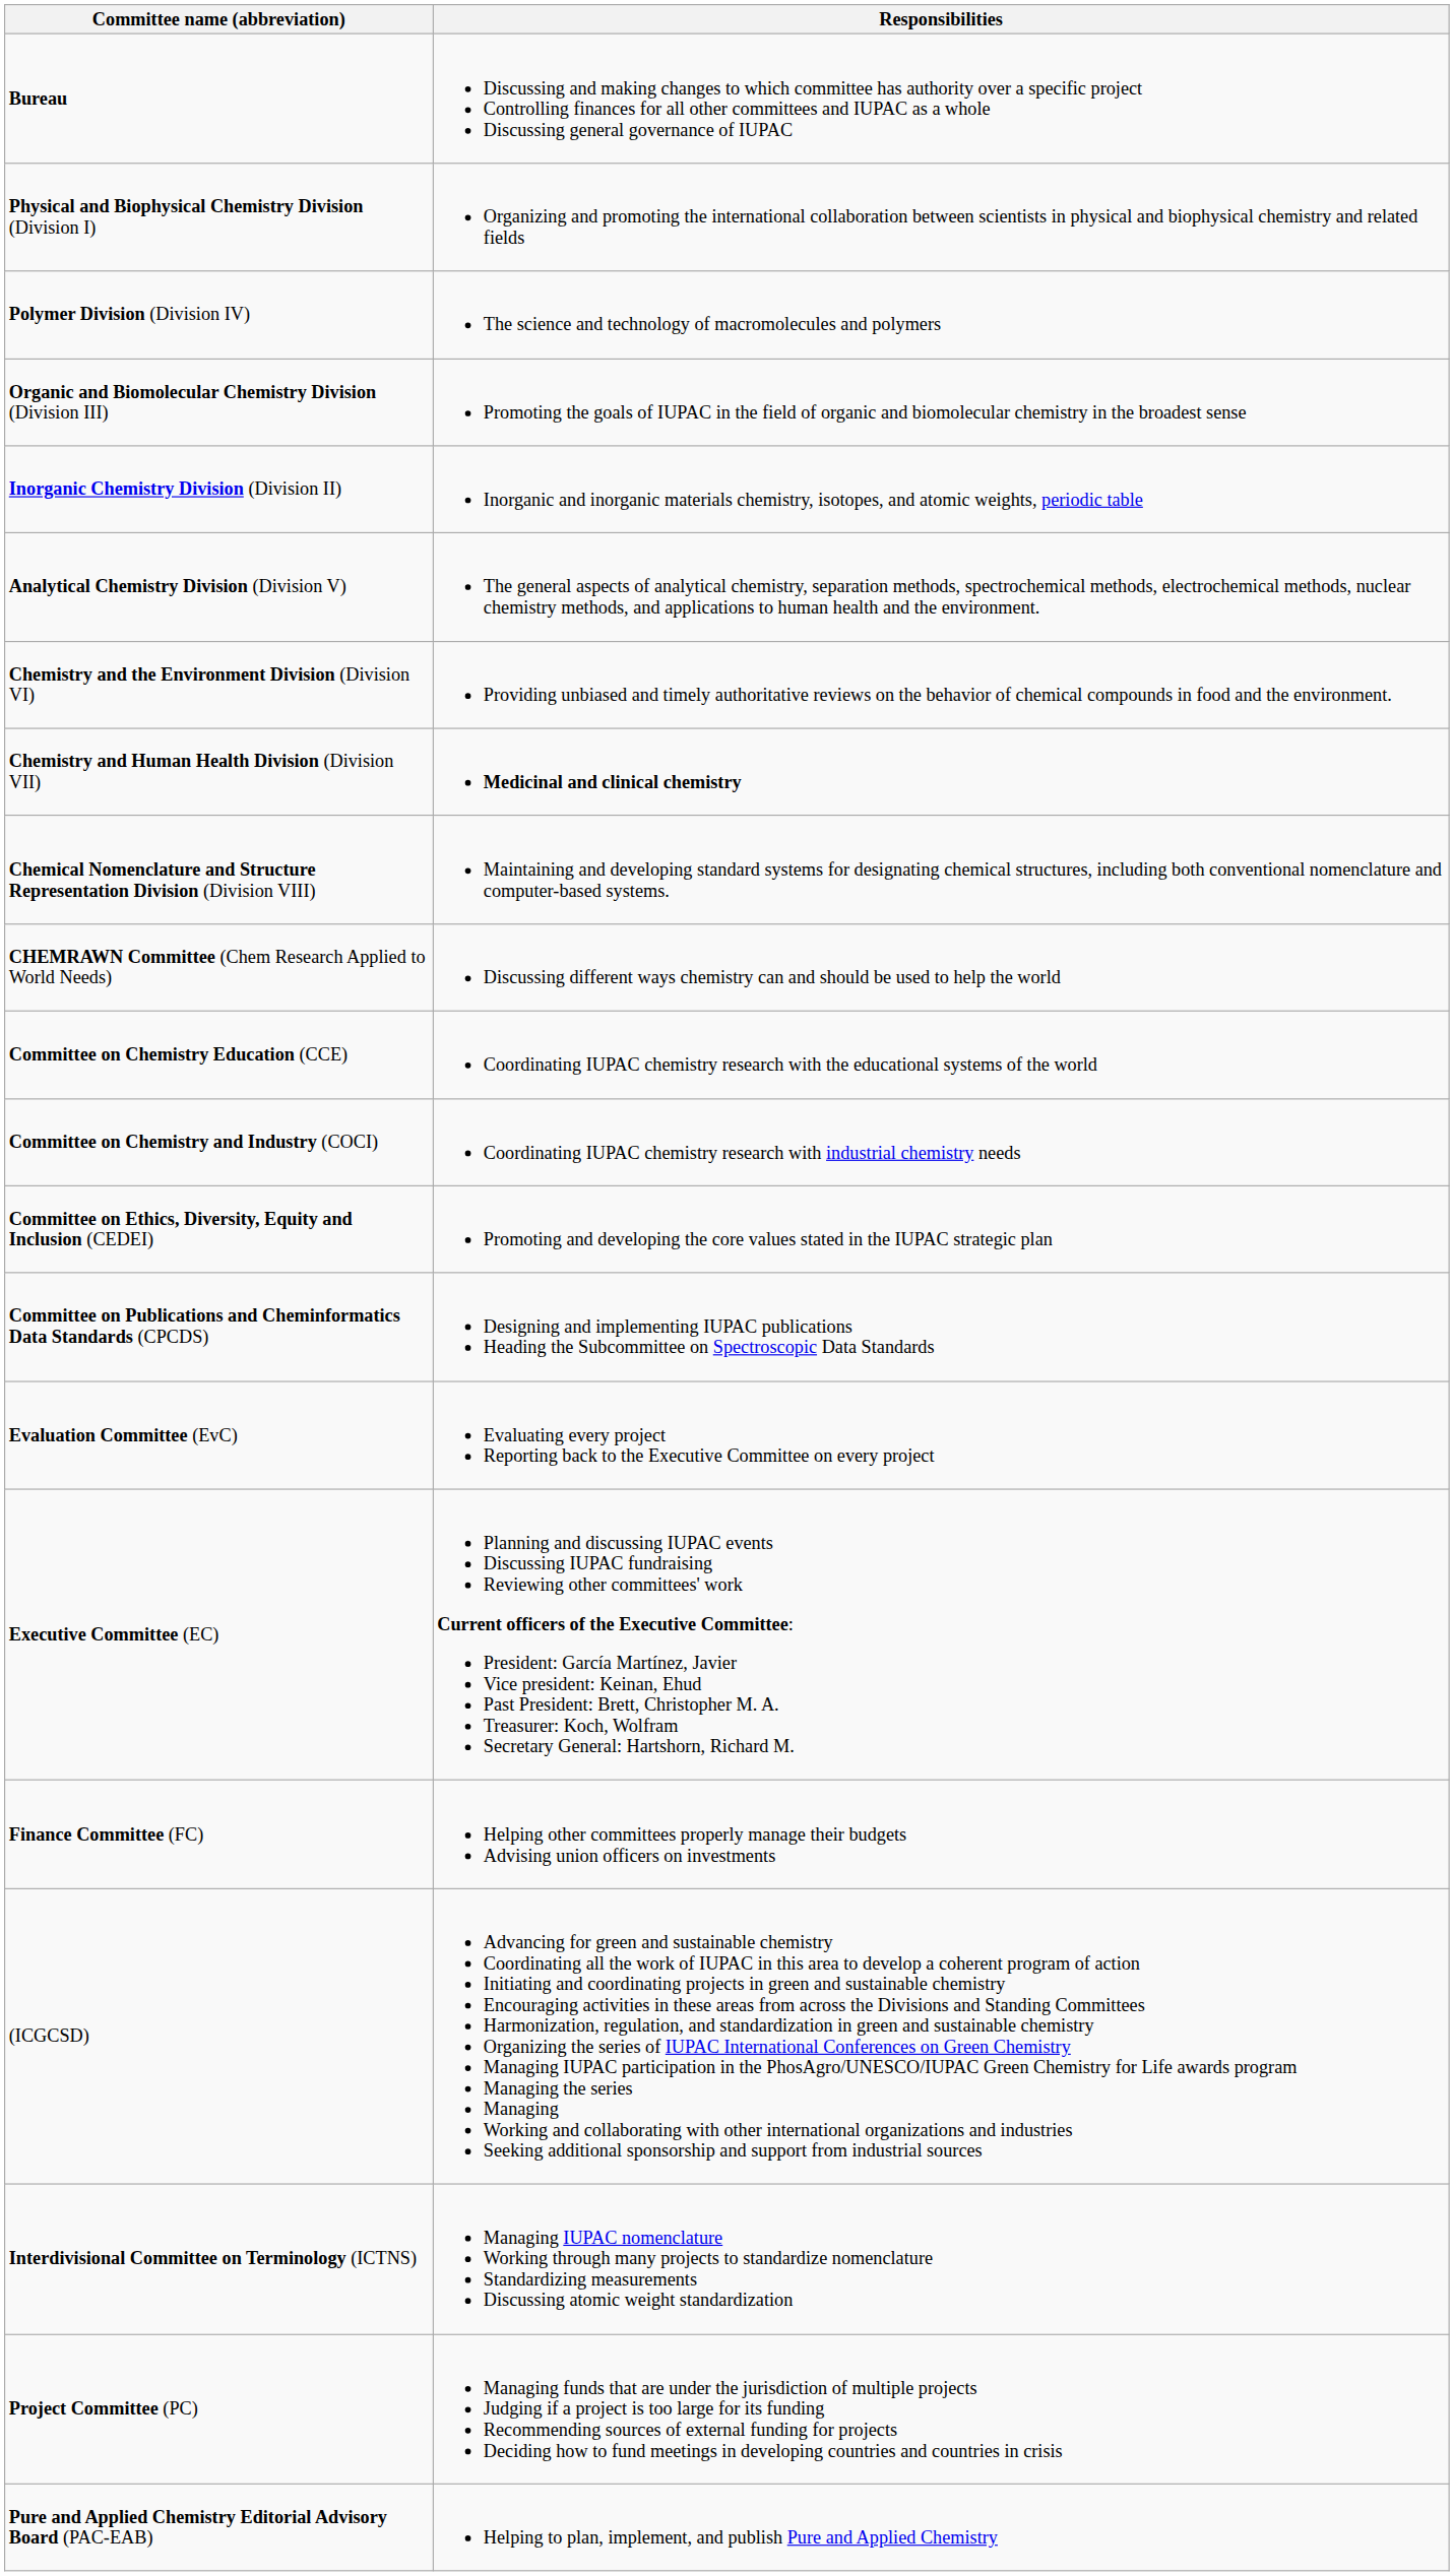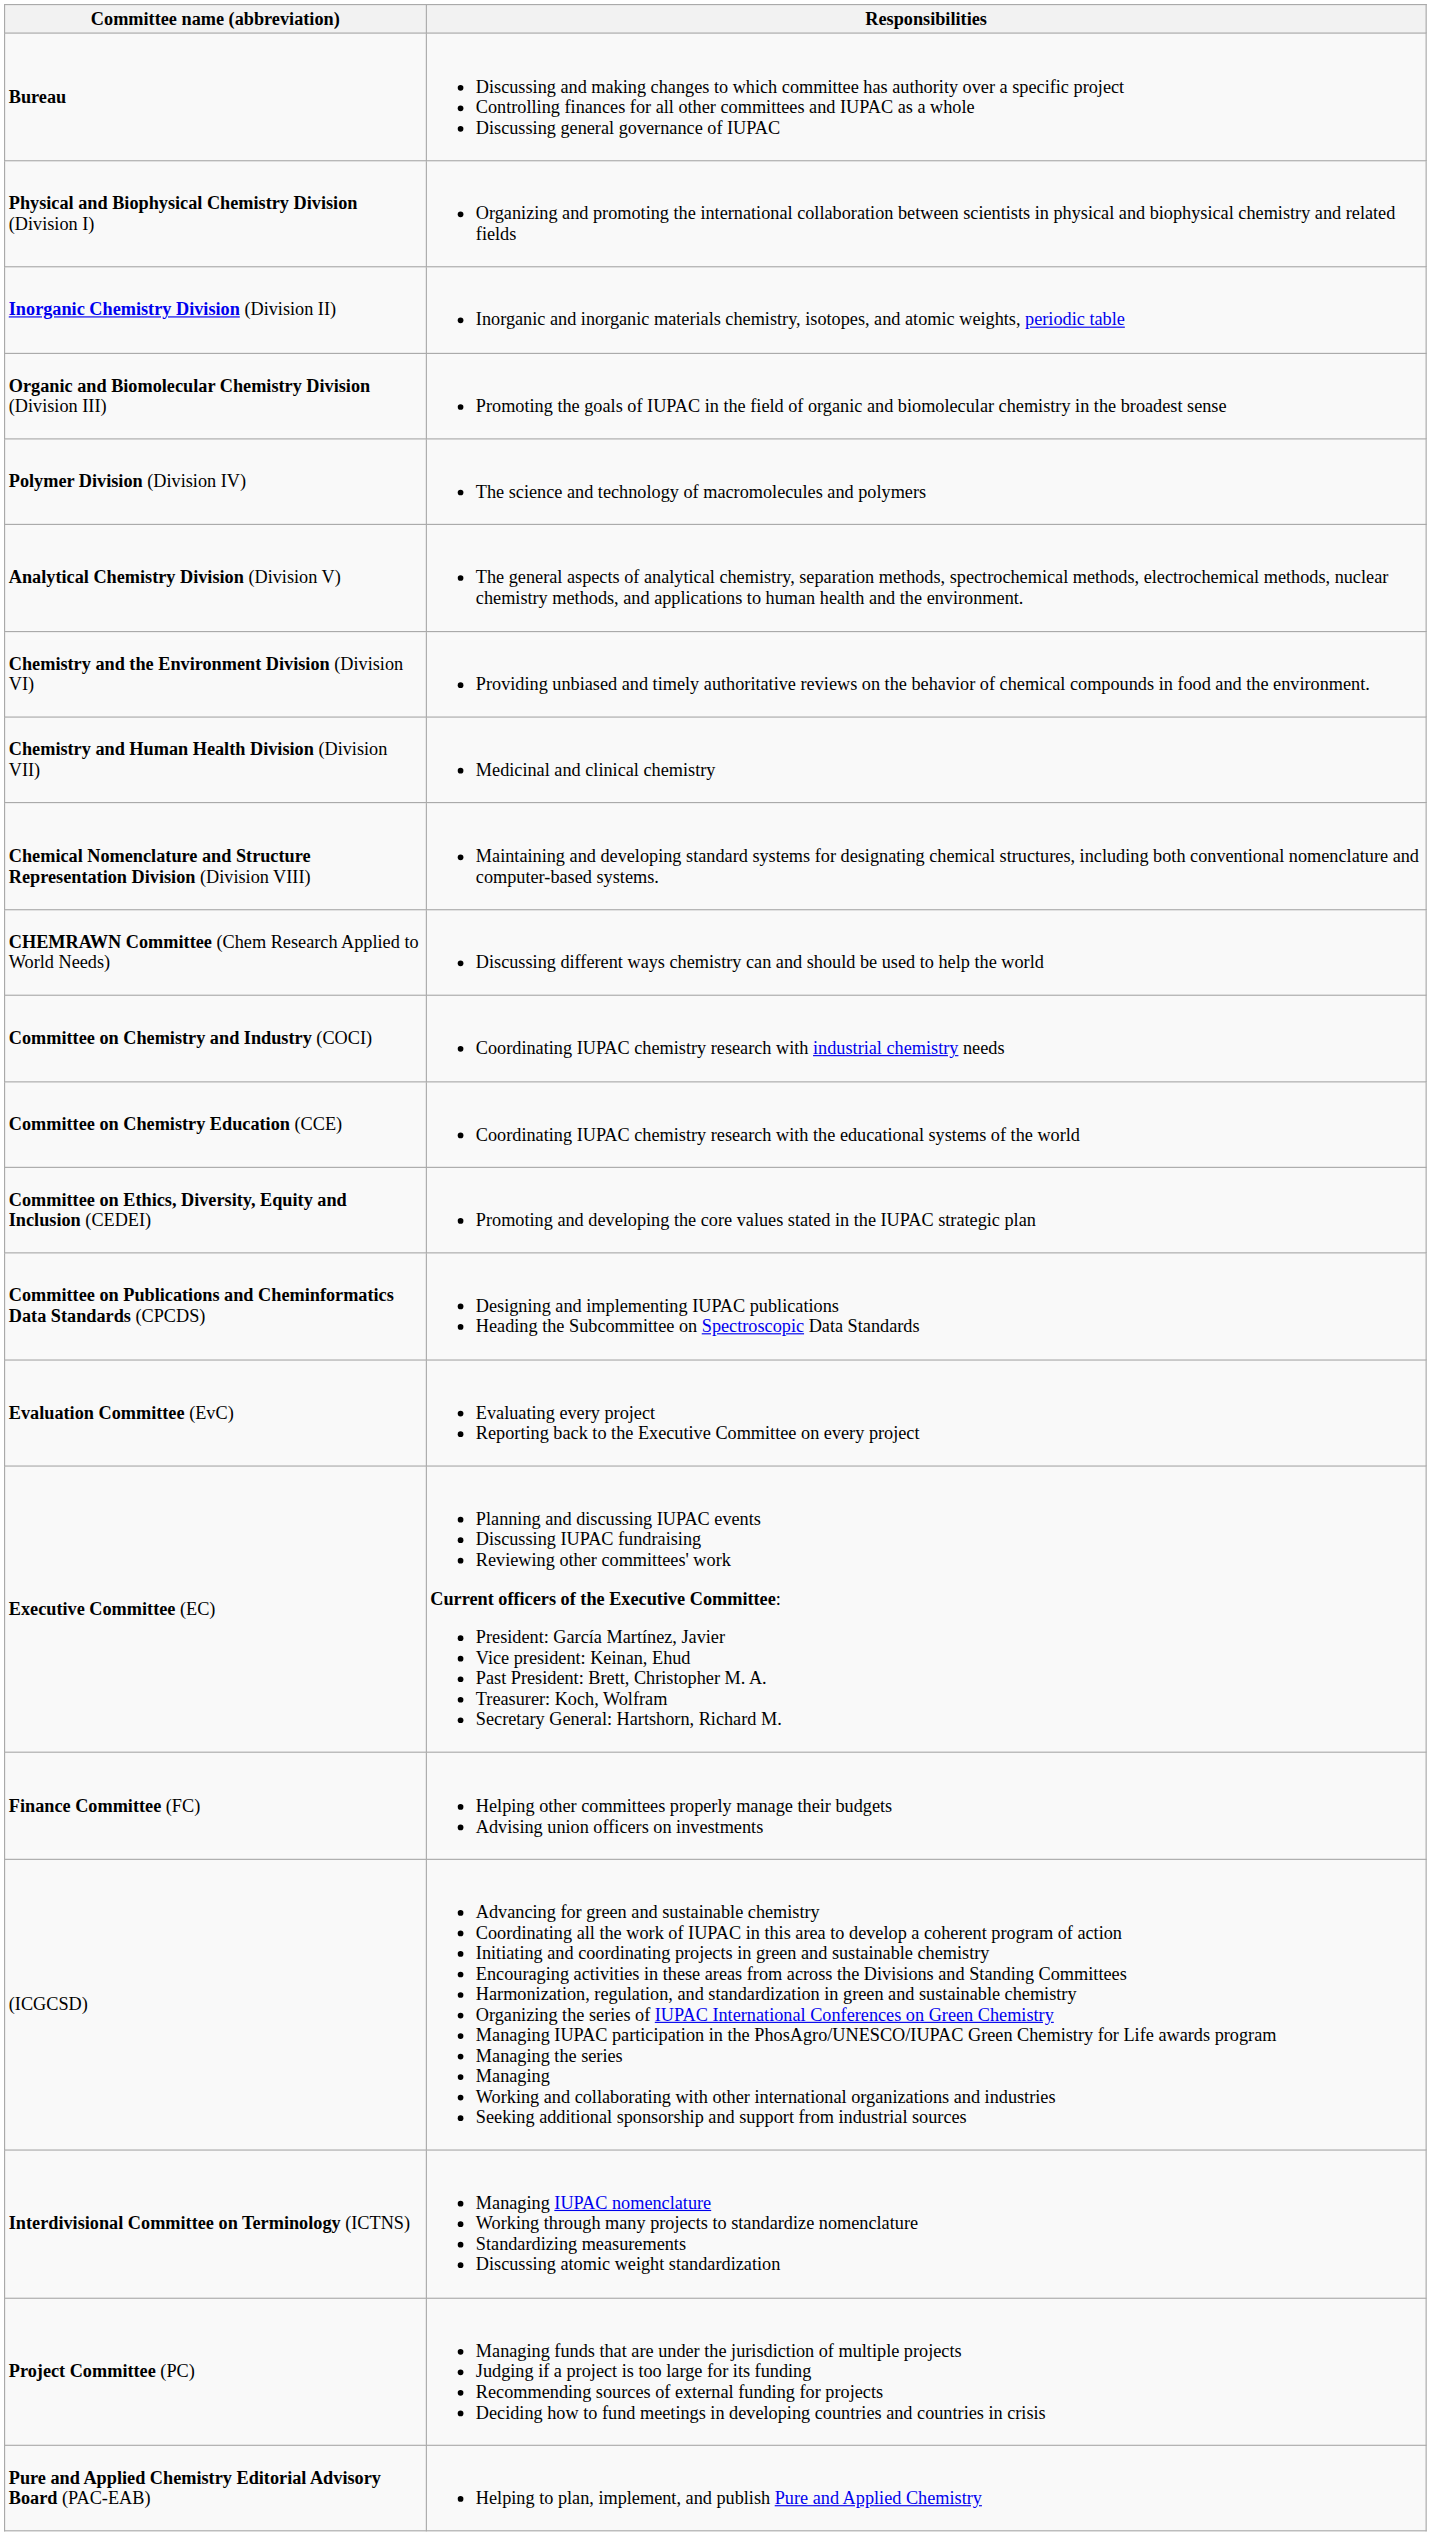 <table class="wikitable">
 <tr>
 <th>Committee name (abbreviation)</th>
 <th>Responsibilities</th>
 </tr>
 <tr>
 <td><strong>Bureau</strong></td>
 <td><br><ul><li>Discussing and making changes to which committee has authority over a specific project</li><li>Controlling finances for all other committees and IUPAC as a whole</li><li>Discussing general governance of IUPAC</li></ul></td>
 </tr>
 <tr>
 <td><strong>Physical and Biophysical Chemistry Division</strong> (Division I)</td>
 <td><br><ul><li>Organizing and promoting the international collaboration between scientists in physical and biophysical chemistry and related fields</li></ul></td>
 </tr>
 <tr>
-<td><strong>Polymer Division </strong>(Division IV)</td>
-<td><br><ul><li>The science and technology of macromolecules and polymers</li></ul></td>
+<td><strong><a href='#'>Inorganic Chemistry Division</a> </strong>(Division II)</td>
+<td><br><ul><li>Inorganic and inorganic materials chemistry, isotopes, and atomic weights, <a href='#'>periodic table</a></li></ul></td>
 </tr>
 <tr>
 <td><strong>Organic and Biomolecular Chemistry Division </strong>(Division III)</td>
 <td><br><ul><li>Promoting the goals of IUPAC in the field of organic and biomolecular chemistry in the broadest sense</li></ul></td>
 </tr>
 <tr>
-<td><strong><a href='#'>Inorganic Chemistry Division</a> </strong>(Division II)</td>
-<td><br><ul><li>Inorganic and inorganic materials chemistry, isotopes, and atomic weights, <a href='#'>periodic table</a></li></ul></td>
+<td><strong>Polymer Division </strong>(Division IV)</td>
+<td><br><ul><li>The science and technology of macromolecules and polymers</li></ul></td>
 </tr>
 <tr>
 <td><strong>Analytical Chemistry Division </strong>(Division V)</td>
 <td><br><ul><li>The general aspects of analytical chemistry, separation methods, spectrochemical methods, electrochemical methods, nuclear chemistry methods, and applications to human health and the environment.</li></ul></td>
 </tr>
 <tr>
 <td><strong>Chemistry and the Environment Division  </strong>(Division VI)</td>
 <td><br><ul><li>Providing unbiased and timely authoritative reviews on the behavior of chemical compounds in food and the environment.</li></ul></td>
 </tr>
 <tr>
 <td><strong>Chemistry and Human Health Division </strong>(Division VII)</td>
-<td><strong><br><ul><li>Medicinal and clinical chemistry</li></ul></strong></td>
+<td><br><ul><li>Medicinal and clinical chemistry</li></ul></td>
 </tr>
 <tr>
 <td><br><strong>Chemical Nomenclature and Structure Representation Division</strong> (Division VIII)</td>
 <td><br><ul><li>Maintaining and developing standard systems for designating chemical structures, including both conventional nomenclature and computer-based systems.</li></ul></td>
 </tr>
 <tr>
 <td><strong>CHEMRAWN Committee</strong> (Chem Research Applied to World Needs)</td>
 <td><br><ul><li>Discussing different ways chemistry can and should be used to help the world</li></ul></td>
 </tr>
 <tr>
+<td><strong>Committee on Chemistry and Industry</strong> (COCI)</td>
+<td><br><ul><li>Coordinating IUPAC chemistry research with <a href='#'>industrial chemistry</a> needs</li></ul></td>
+</tr>
+<tr>
 <td><strong>Committee on Chemistry Education</strong> (CCE)</td>
 <td><br><ul><li>Coordinating IUPAC chemistry research with the educational systems of the world</li></ul></td>
-</tr>
-<tr>
-<td><strong>Committee on Chemistry and Industry</strong> (COCI)</td>
-<td><br><ul><li>Coordinating IUPAC chemistry research with <a href='#'>industrial chemistry</a> needs</li></ul></td>
 </tr>
 <tr>
 <td><strong>Committee on Ethics, Diversity, Equity and Inclusion</strong> (CEDEI)</td>
 <td><br><ul><li>Promoting and developing the core values stated in the IUPAC strategic plan</li></ul></td>
 </tr>
 <tr>
 <td><strong>Committee on Publications and Cheminformatics Data Standards</strong> (CPCDS)</td>
 <td><br><ul><li>Designing and implementing IUPAC publications</li><li>Heading the Subcommittee on <a href='#'>Spectroscopic</a> Data Standards</li></ul></td>
 </tr>
 <tr>
 <td><strong>Evaluation Committee</strong> (EvC)</td>
 <td><br><ul><li>Evaluating every project</li><li>Reporting back to the Executive Committee on every project</li></ul></td>
 </tr>
 <tr>
 <td><strong>Executive Committee</strong> (EC)</td>
 <td><br><ul><li>Planning and discussing IUPAC events</li><li>Discussing IUPAC fundraising</li><li>Reviewing other committees' work</li></ul><strong>Current officers of the Executive Committee</strong>:<ul><li>President: García Martínez, Javier</li><li>Vice president: Keinan, Ehud</li><li>Past President: Brett, Christopher M. A.</li><li>Treasurer: Koch, Wolfram</li><li>Secretary General: Hartshorn, Richard M.</li></ul></td>
 </tr>
 <tr>
 <td><strong>Finance Committee</strong> (FC)</td>
 <td><br><ul><li>Helping other committees properly manage their budgets</li><li>Advising union officers on investments</li></ul></td>
 </tr>
 <tr>
 <td><strong> </strong> (ICGCSD)</td>
 <td><br><ul><li>Advancing   for green and sustainable chemistry</li><li>Coordinating all the work of IUPAC in this area to develop a coherent program of action</li><li>Initiating and coordinating projects in green and sustainable chemistry</li><li>Encouraging activities in these areas from across the Divisions and Standing Committees</li><li>Harmonization, regulation, and standardization in green and sustainable chemistry</li><li>Organizing the series of <a href='#'>IUPAC International Conferences on Green Chemistry</a></li><li>Managing IUPAC participation in the PhosAgro/UNESCO/IUPAC Green Chemistry for Life awards program</li><li>Managing the   series</li><li>Managing  </li><li>Working and collaborating with other international organizations and industries</li><li>Seeking additional sponsorship and support from industrial sources</li></ul></td>
 </tr>
 <tr>
 <td><strong>Interdivisional Committee on Terminology</strong> (ICTNS)</td>
 <td><br><ul><li>Managing <a href='#'>IUPAC nomenclature</a></li><li>Working through many projects to standardize nomenclature</li><li>Standardizing measurements</li><li>Discussing atomic weight standardization</li></ul></td>
 </tr>
 <tr>
 <td><strong>Project Committee</strong> (PC)</td>
 <td><br><ul><li>Managing funds that are under the jurisdiction of multiple projects</li><li>Judging if a project is too large for its funding</li><li>Recommending sources of external funding for projects</li><li>Deciding how to fund meetings in developing countries and countries in crisis</li></ul></td>
 </tr>
 <tr>
 <td><strong>Pure and Applied Chemistry Editorial Advisory Board</strong> (PAC-EAB)</td>
 <td><br><ul><li>Helping to plan, implement, and publish <a href='#'>Pure and Applied Chemistry</a></li></ul></td>
 </tr>
 </table>
